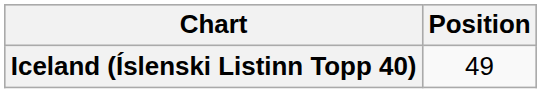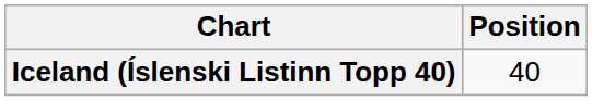 <table class="wikitable plainrowheaders" style="text-align:center">
 <tr>
 <th scope="col">Chart</th>
 <th scope="col">Position</th>
 </tr>
 <tr>
 <th scope="row">Iceland (Íslenski Listinn Topp 40)</th>
-<td>49</td>
+<td>40</td>
 </tr>
 </table>
